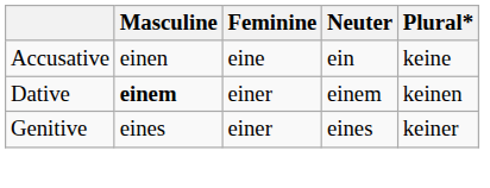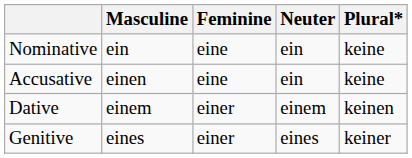 <table class="wikitable">
 <tr>
 <th></th>
 <th>Masculine</th>
 <th>Feminine</th>
 <th>Neuter</th>
 <th>Plural*</th>
+</tr>
+<tr>
+<td>Nominative</td>
+<td>ein</td>
+<td>eine</td>
+<td>ein</td>
+<td>keine</td>
 </tr>
 <tr>
 <td>Accusative</td>
 <td>einen</td>
 <td>eine</td>
 <td>ein</td>
 <td>keine</td>
 </tr>
 <tr>
 <td>Dative</td>
-<td><strong>einem</strong></td>
+<td>einem</td>
 <td>einer</td>
 <td>einem</td>
 <td>keinen</td>
 </tr>
 <tr>
 <td>Genitive</td>
 <td>eines</td>
 <td>einer</td>
 <td>eines</td>
 <td>keiner</td>
 </tr>
 </table>
